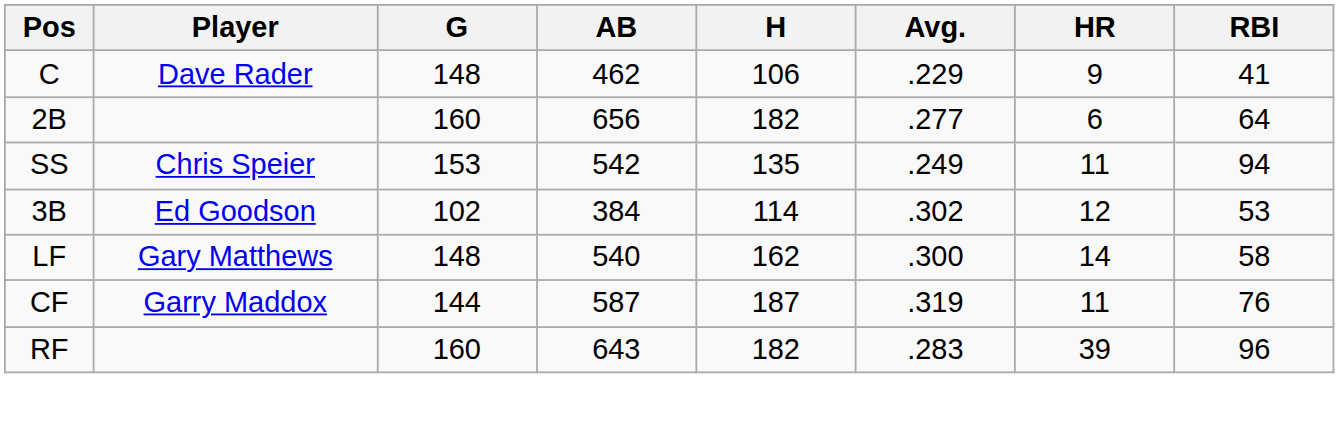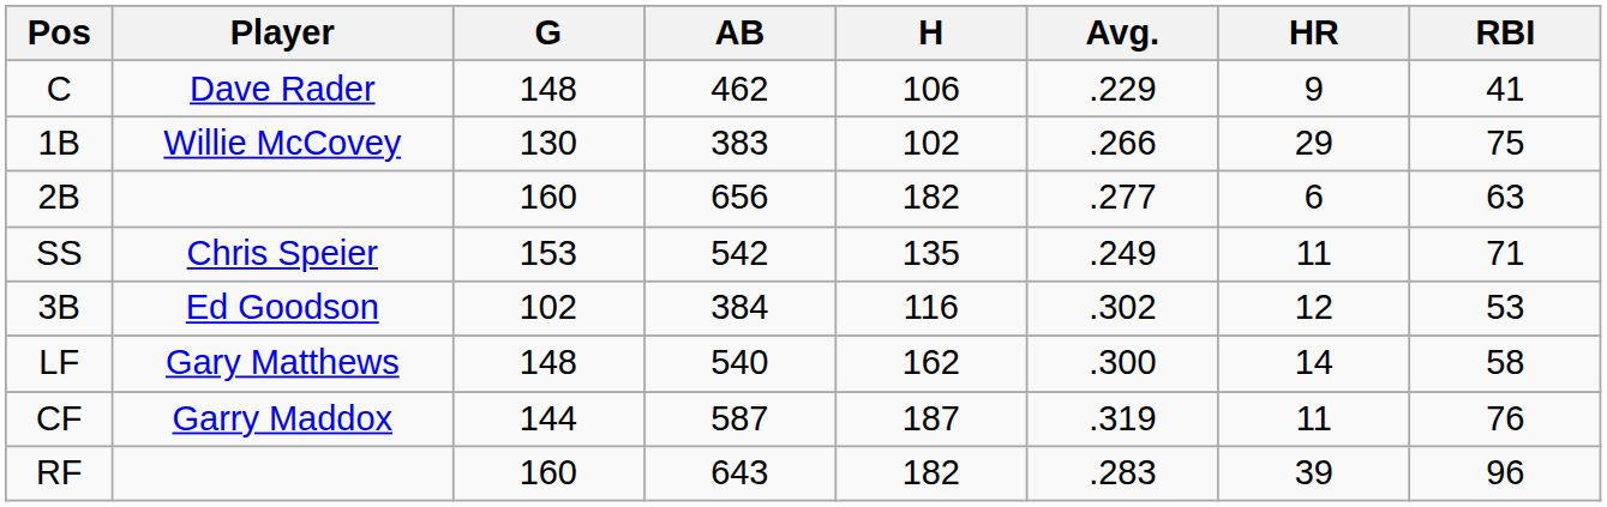 <table class="wikitable sortable">
 <tr>
 <th bgcolor="#DDDDFF" width="5%">Pos</th>
 <th bgcolor="#DDDDFF" width="16%">Player</th>
 <th bgcolor="#DDDDFF" width="9%">G</th>
 <th bgcolor="#DDDDFF" width="9%">AB</th>
 <th bgcolor="#DDDDFF" width="9%">H</th>
 <th bgcolor="#DDDDFF" width="9%">Avg.</th>
 <th bgcolor="#DDDDFF" width="9%">HR</th>
 <th bgcolor="#DDDDFF" width="9%">RBI</th>
 </tr>
 <tr align="center">
 <td>C</td>
 <td><a href='#'>Dave Rader</a></td>
 <td>148</td>
 <td>462</td>
 <td>106</td>
 <td>.229</td>
 <td>9</td>
 <td>41</td>
 </tr>
 <tr align="center">
+<td>1B</td>
+<td><a href='#'>Willie McCovey</a></td>
+<td>130</td>
+<td>383</td>
+<td>102</td>
+<td>.266</td>
+<td>29</td>
+<td>75</td>
+</tr>
+<tr align="center">
 <td>2B</td>
 <td></td>
 <td>160</td>
 <td>656</td>
 <td>182</td>
 <td>.277</td>
 <td>6</td>
-<td>64</td>
+<td>63</td>
 </tr>
 <tr align="center">
 <td>SS</td>
 <td><a href='#'>Chris Speier</a></td>
 <td>153</td>
 <td>542</td>
 <td>135</td>
 <td>.249</td>
 <td>11</td>
-<td>94</td>
+<td>71</td>
 </tr>
 <tr align="center">
 <td>3B</td>
 <td><a href='#'>Ed Goodson</a></td>
 <td>102</td>
 <td>384</td>
-<td>114</td>
+<td>116</td>
 <td>.302</td>
 <td>12</td>
 <td>53</td>
 </tr>
 <tr align="center">
 <td>LF</td>
 <td><a href='#'>Gary Matthews</a></td>
 <td>148</td>
 <td>540</td>
 <td>162</td>
 <td>.300</td>
 <td>14</td>
 <td>58</td>
 </tr>
 <tr align="center">
 <td>CF</td>
 <td><a href='#'>Garry Maddox</a></td>
 <td>144</td>
 <td>587</td>
 <td>187</td>
 <td>.319</td>
 <td>11</td>
 <td>76</td>
 </tr>
 <tr align="center">
 <td>RF</td>
 <td></td>
 <td>160</td>
 <td>643</td>
 <td>182</td>
 <td>.283</td>
 <td>39</td>
 <td>96</td>
 </tr>
 </table>
